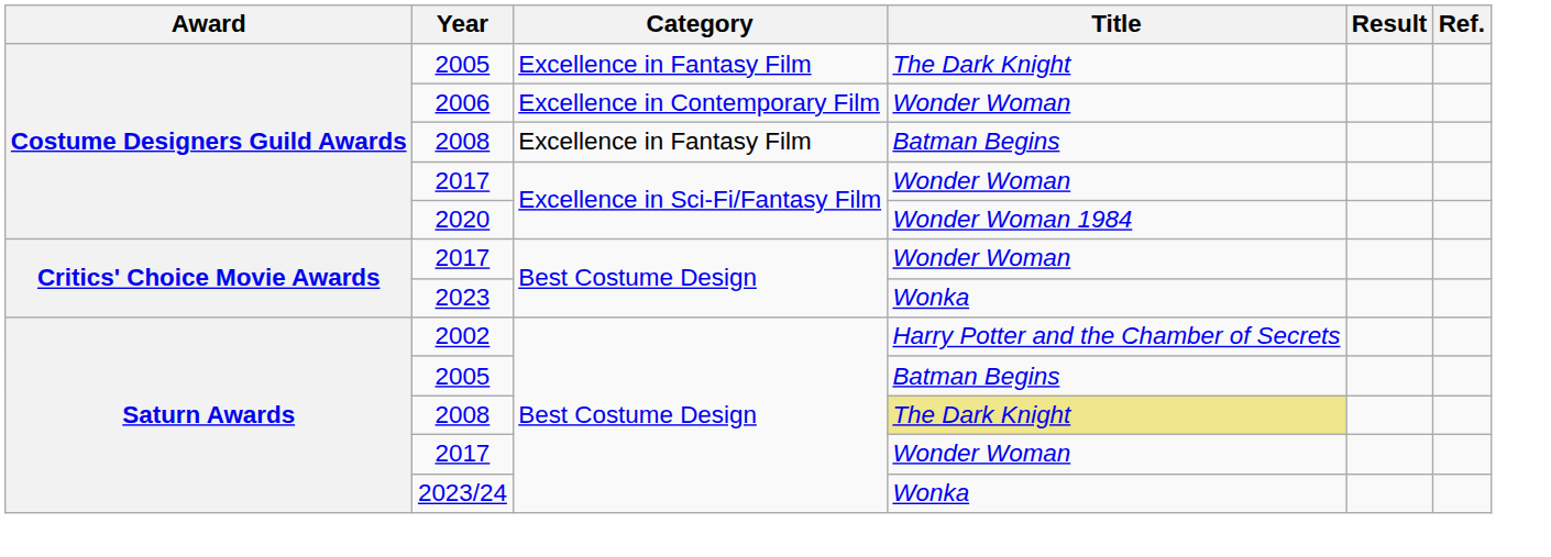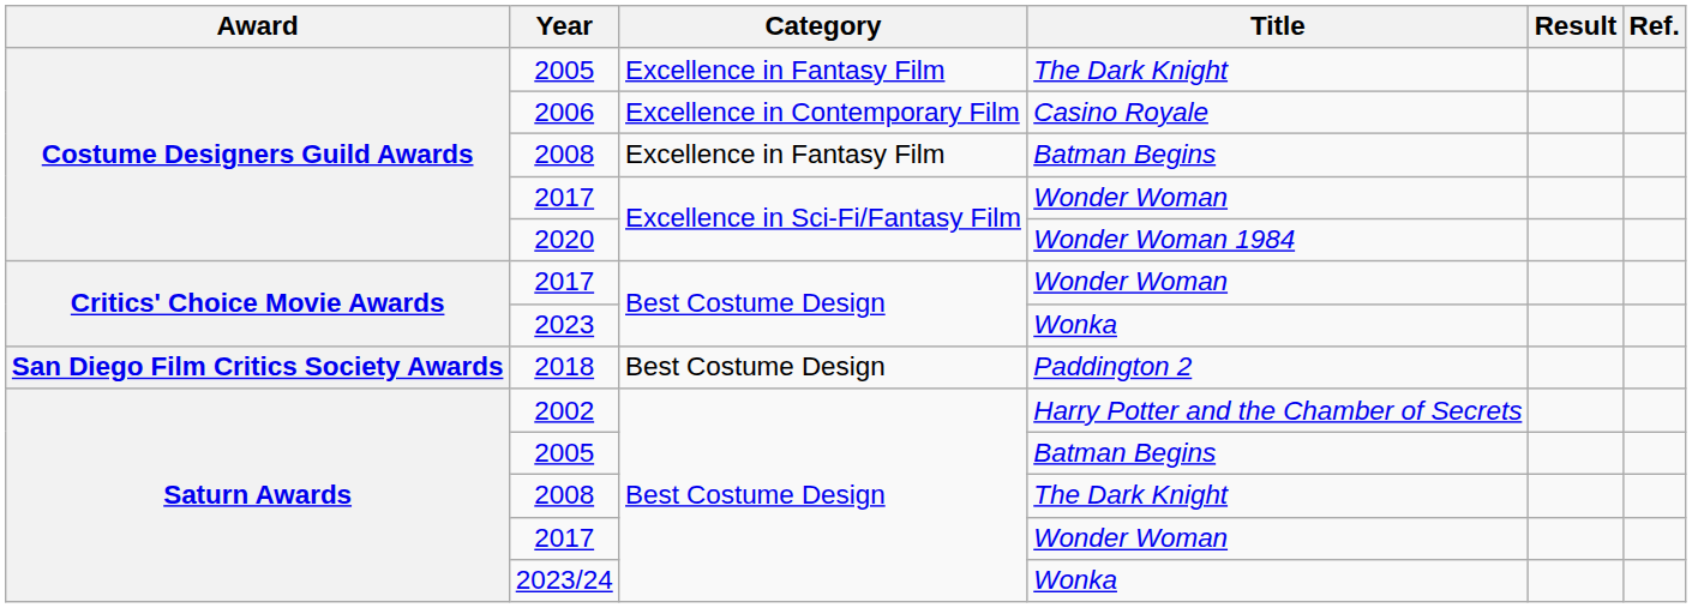 <table class="wikitable sortable">
 <tr>
 <th scope="col">Award</th>
 <th scope="col">Year</th>
 <th scope="col">Category</th>
 <th scope="col">Title</th>
 <th scope="col">Result</th>
 <th>Ref.</th>
 </tr>
 <tr>
 <th rowspan="5" scope="row" style="text-align:center;"><a href='#'>Costume Designers Guild Awards</a></th>
 <td style="text-align:center;"><a href='#'>2005</a></td>
 <td><a href='#'>Excellence in Fantasy Film</a></td>
 <td><em><a href='#'>The Dark Knight</a></em></td>
 <td></td>
 <td style="text-align:center;"></td>
 </tr>
 <tr>
 <td style="text-align:center;"><a href='#'>2006</a></td>
 <td><a href='#'>Excellence in Contemporary Film</a></td>
-<td><em><a href='#'>Wonder Woman</a></em></td>
+<td><em><a href='#'>Casino Royale</a></em></td>
 <td></td>
 <td style="text-align:center;"></td>
 </tr>
 <tr>
 <td style="text-align:center;"><a href='#'>2008</a></td>
 <td>Excellence in Fantasy Film</td>
 <td><em><a href='#'>Batman Begins</a></em></td>
 <td></td>
 <td style="text-align:center;"></td>
 </tr>
 <tr>
 <td style="text-align:center;"><a href='#'>2017</a></td>
 <td rowspan="2"><a href='#'>Excellence in Sci-Fi/Fantasy Film</a></td>
 <td><em><a href='#'>Wonder Woman</a></em></td>
 <td></td>
 <td style="text-align:center;"></td>
 </tr>
 <tr>
 <td style="text-align:center;"><a href='#'>2020</a></td>
 <td><em><a href='#'>Wonder Woman 1984</a></em></td>
 <td></td>
 <td style="text-align:center;"></td>
 </tr>
 <tr>
 <th rowspan="2" scope="row" style="text-align:center;"><a href='#'>Critics' Choice Movie Awards</a></th>
 <td style="text-align:center;"><a href='#'>2017</a></td>
 <td rowspan="2"><a href='#'>Best Costume Design</a></td>
 <td><em><a href='#'>Wonder Woman</a></em></td>
 <td></td>
 <td style="text-align:center;"></td>
 </tr>
 <tr>
 <td style="text-align:center;"><a href='#'>2023</a></td>
 <td><em><a href='#'>Wonka</a></em></td>
 <td></td>
 <td style="text-align:center;"></td>
 </tr>
 <tr>
+<th scope="row" style="text-align:center;"><a href='#'>San Diego Film Critics Society Awards</a></th>
+<td style="text-align:center;"><a href='#'>2018</a></td>
+<td>Best Costume Design</td>
+<td><em><a href='#'>Paddington 2</a></em></td>
+<td></td>
+<td style="text-align:center;"></td>
+</tr>
+<tr>
 <th rowspan="5" scope="row" style="text-align:center;"><a href='#'>Saturn Awards</a></th>
 <td style="text-align:center;"><a href='#'>2002</a></td>
 <td rowspan="5"><a href='#'>Best Costume Design</a></td>
 <td><em><a href='#'>Harry Potter and the Chamber of Secrets</a></em></td>
 <td></td>
 <td style="text-align:center;"></td>
 </tr>
 <tr>
 <td style="text-align:center;"><a href='#'>2005</a></td>
 <td><em><a href='#'>Batman Begins</a></em></td>
 <td></td>
 <td style="text-align:center;"></td>
 </tr>
 <tr>
 <td style="text-align:center;"><a href='#'>2008</a></td>
-<td style="background: khaki;"><em><a href='#'>The Dark Knight</a></em></td>
+<td><em><a href='#'>The Dark Knight</a></em></td>
 <td></td>
 <td style="text-align:center;"></td>
 </tr>
 <tr>
 <td style="text-align:center;"><a href='#'>2017</a></td>
 <td><em><a href='#'>Wonder Woman</a></em></td>
 <td></td>
 <td style="text-align:center;"></td>
 </tr>
 <tr>
 <td style="text-align:center;"><a href='#'>2023/24</a></td>
 <td><em><a href='#'>Wonka</a></em></td>
 <td></td>
 <td style="text-align:center;"></td>
 </tr>
 </table>
